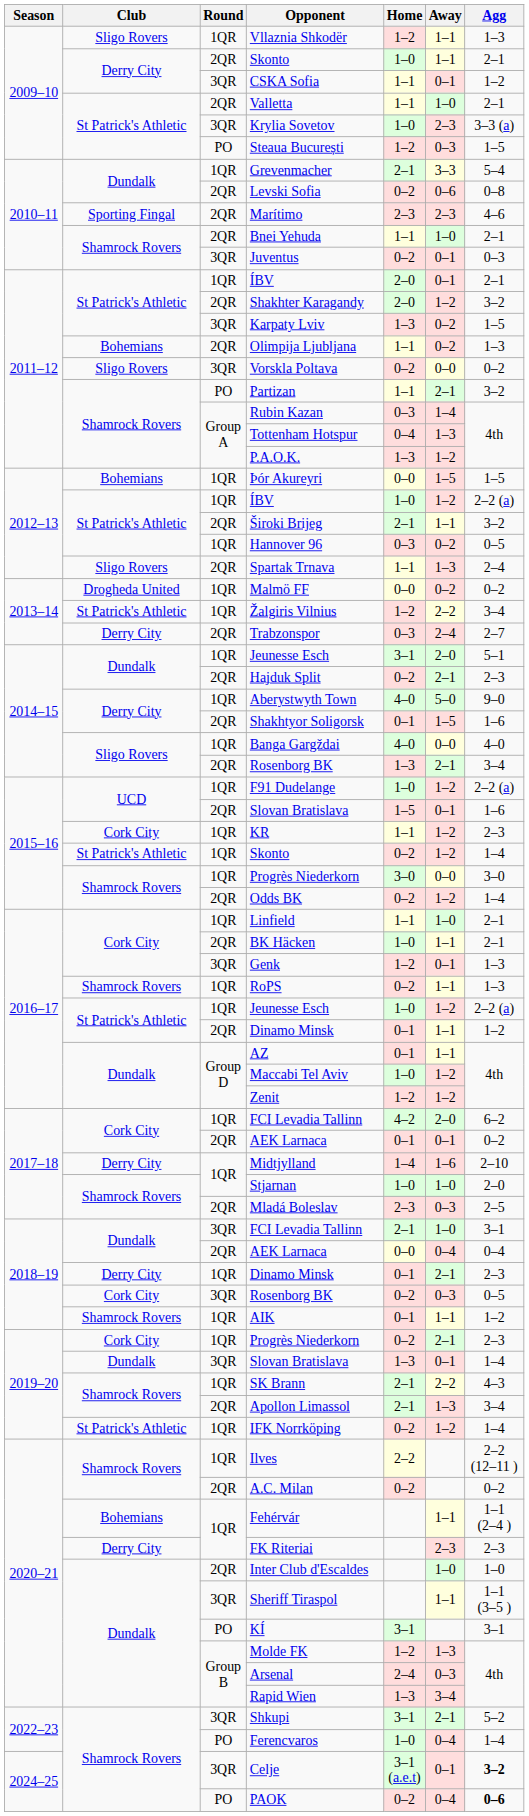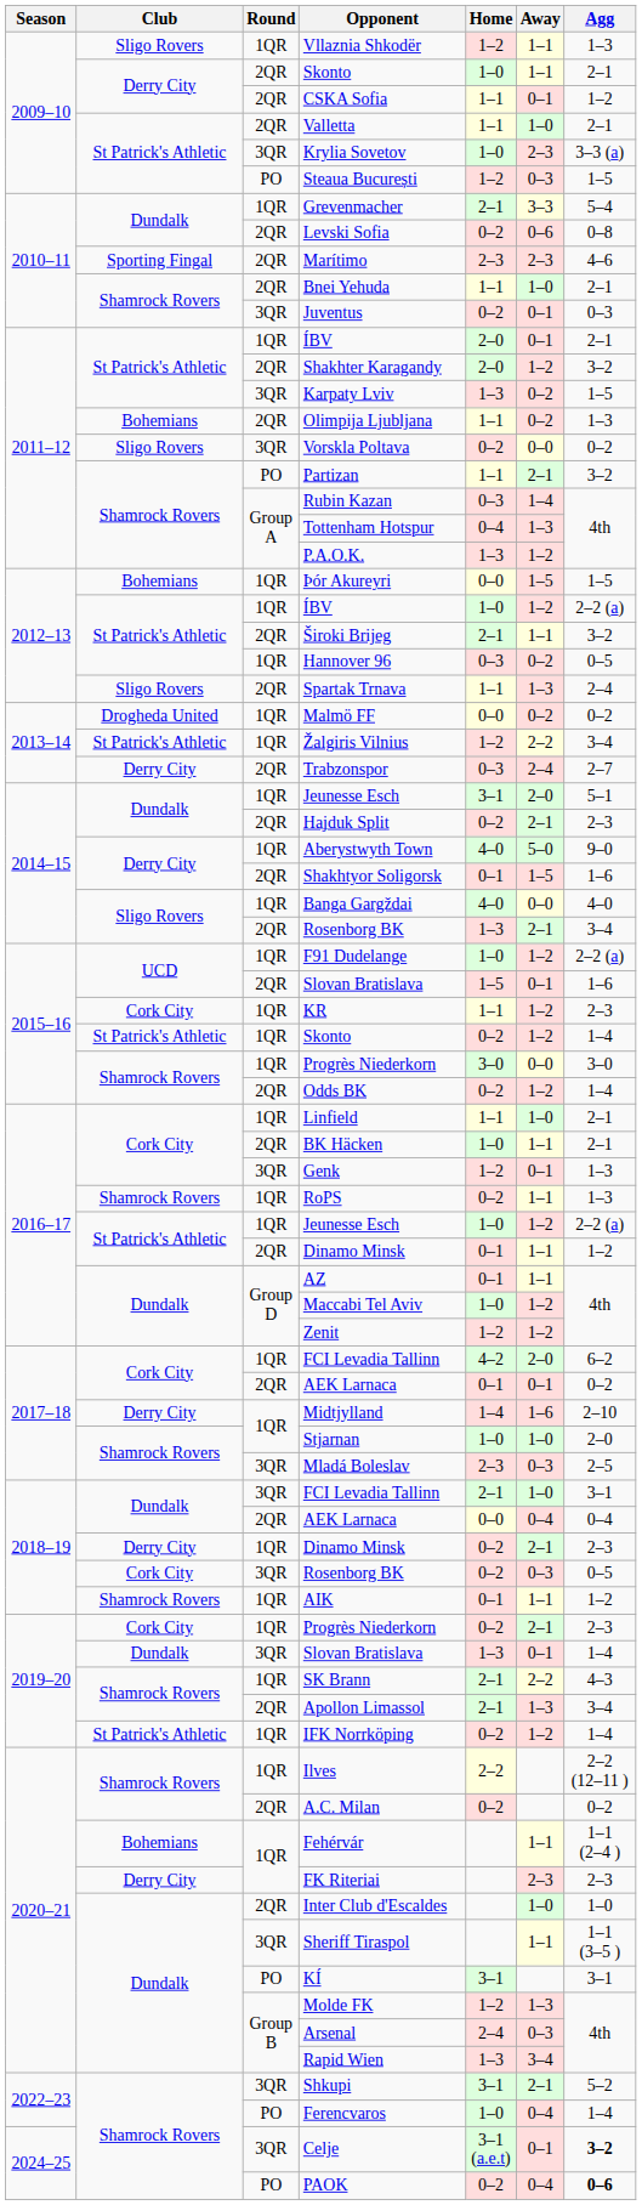 <table class="wikitable sortable mw-collapsible mw-collapsed" style="font-size:100%; text-align: center;">
 <tr>
 <th width="60">Season</th>
 <th width="150">Club</th>
 <th width="30">Round</th>
 <th width="150">Opponent</th>
 <th width="30">Home</th>
 <th width="30">Away</th>
 <th width="60"><a href='#'>Agg</a></th>
 </tr>
 <tr>
 <td rowspan=6><a href='#'>2009–10</a></td>
 <td rowspan=1><a href='#'>Sligo Rovers</a></td>
 <td>1QR</td>
 <td align="left"> <a href='#'>Vllaznia Shkodër</a></td>
 <td bgcolor="#ffdddd">1–2</td>
 <td bgcolor="#ffffdd">1–1</td>
 <td>1–3</td>
 </tr>
 <tr>
 <td rowspan=2><a href='#'>Derry City</a></td>
 <td>2QR</td>
 <td align="left"> <a href='#'>Skonto</a></td>
 <td bgcolor="#ddffdd">1–0</td>
 <td bgcolor="#ffffdd">1–1</td>
 <td>2–1</td>
 </tr>
 <tr>
-<td>3QR</td>
+<td>2QR</td>
 <td align="left"> <a href='#'>CSKA Sofia</a></td>
 <td bgcolor="#ffffdd">1–1</td>
 <td bgcolor="#ffdddd">0–1</td>
 <td>1–2</td>
 </tr>
 <tr>
 <td rowspan=3><a href='#'>St Patrick's Athletic</a></td>
 <td>2QR</td>
 <td align="left"> <a href='#'>Valletta</a></td>
 <td bgcolor="#ffffdd">1–1</td>
 <td bgcolor="#ddffdd">1–0</td>
 <td>2–1</td>
 </tr>
 <tr>
 <td>3QR</td>
 <td align="left"> <a href='#'>Krylia Sovetov</a></td>
 <td bgcolor="#ddffdd">1–0</td>
 <td bgcolor="#ffdddd">2–3</td>
 <td>3–3 (<a href='#'>a</a>)</td>
 </tr>
 <tr>
 <td>PO</td>
 <td align="left"> <a href='#'>Steaua București</a></td>
 <td bgcolor="#ffdddd">1–2</td>
 <td bgcolor="#ffdddd">0–3</td>
 <td>1–5</td>
 </tr>
 <tr>
 <td rowspan=5><a href='#'>2010–11</a></td>
 <td rowspan=2><a href='#'>Dundalk</a></td>
 <td>1QR</td>
 <td align="left"> <a href='#'>Grevenmacher</a></td>
 <td bgcolor="#ddffdd">2–1</td>
 <td bgcolor="#ffffdd">3–3</td>
 <td>5–4</td>
 </tr>
 <tr>
 <td>2QR</td>
 <td align="left"> <a href='#'>Levski Sofia</a></td>
 <td bgcolor="#ffdddd">0–2</td>
 <td bgcolor="#ffdddd">0–6</td>
 <td>0–8</td>
 </tr>
 <tr>
 <td rowspan=1><a href='#'>Sporting Fingal</a></td>
 <td>2QR</td>
 <td align="left"> <a href='#'>Marítimo</a></td>
 <td bgcolor="#ffdddd">2–3</td>
 <td bgcolor="#ffdddd">2–3</td>
 <td>4–6</td>
 </tr>
 <tr>
 <td rowspan=2><a href='#'>Shamrock Rovers</a></td>
 <td>2QR</td>
 <td align="left"> <a href='#'>Bnei Yehuda</a></td>
 <td bgcolor="#ffffdd">1–1</td>
 <td bgcolor="#ddffdd">1–0</td>
 <td>2–1</td>
 </tr>
 <tr>
 <td>3QR</td>
 <td align="left"> <a href='#'>Juventus</a></td>
 <td bgcolor="#ffdddd">0–2</td>
 <td bgcolor="#ffdddd">0–1</td>
 <td>0–3</td>
 </tr>
 <tr>
 <td rowspan=9><a href='#'>2011–12</a></td>
 <td rowspan=3><a href='#'>St Patrick's Athletic</a></td>
 <td>1QR</td>
 <td align="left"> <a href='#'>ÍBV</a></td>
 <td bgcolor="#ddffdd">2–0</td>
 <td bgcolor="#ffdddd">0–1</td>
 <td>2–1</td>
 </tr>
 <tr>
 <td>2QR</td>
 <td align="left"> <a href='#'>Shakhter Karagandy</a></td>
 <td bgcolor="#ddffdd">2–0</td>
 <td bgcolor="#ffdddd">1–2</td>
 <td>3–2</td>
 </tr>
 <tr>
 <td>3QR</td>
 <td align="left"> <a href='#'>Karpaty Lviv</a></td>
 <td bgcolor="#ffdddd">1–3</td>
 <td bgcolor="#ffdddd">0–2</td>
 <td>1–5</td>
 </tr>
 <tr>
 <td rowspan=1><a href='#'>Bohemians</a></td>
 <td>2QR</td>
 <td align="left"> <a href='#'>Olimpija Ljubljana</a></td>
 <td bgcolor="#ffffdd">1–1</td>
 <td bgcolor="#ffdddd">0–2</td>
 <td>1–3</td>
 </tr>
 <tr>
 <td rowspan=1><a href='#'>Sligo Rovers</a></td>
 <td>3QR</td>
 <td align="left"> <a href='#'>Vorskla Poltava</a></td>
 <td bgcolor="#ffdddd">0–2</td>
 <td bgcolor="#ffffdd">0–0</td>
 <td>0–2</td>
 </tr>
 <tr>
 <td rowspan=4><a href='#'>Shamrock Rovers</a></td>
 <td>PO</td>
 <td align="left"> <a href='#'>Partizan</a></td>
 <td bgcolor="#ffffdd">1–1</td>
 <td bgcolor="#ddffdd">2–1</td>
 <td>3–2 </td>
 </tr>
 <tr>
 <td rowspan="3">Group A</td>
 <td align="left"> <a href='#'>Rubin Kazan</a></td>
 <td bgcolor="#ffdddd">0–3</td>
 <td bgcolor="#ffdddd">1–4</td>
 <td rowspan=3 style="text-align:center;">4th</td>
 </tr>
 <tr>
 <td align="left"> <a href='#'>Tottenham Hotspur</a></td>
 <td bgcolor="#ffdddd">0–4</td>
 <td bgcolor="#ffdddd">1–3</td>
 </tr>
 <tr>
 <td align="left"> <a href='#'>P.A.O.K.</a></td>
 <td bgcolor="#ffdddd">1–3</td>
 <td bgcolor="#ffdddd">1–2</td>
 </tr>
 <tr>
 <td rowspan=5><a href='#'>2012–13</a></td>
 <td rowspan=1><a href='#'>Bohemians</a></td>
 <td>1QR</td>
 <td align="left"> <a href='#'>Þór Akureyri</a></td>
 <td bgcolor="#ffffdd">0–0</td>
 <td bgcolor="#ffdddd">1–5</td>
 <td>1–5</td>
 </tr>
 <tr>
 <td rowspan=3><a href='#'>St Patrick's Athletic</a></td>
 <td>1QR</td>
 <td align="left"> <a href='#'>ÍBV</a></td>
 <td bgcolor="#ddffdd">1–0</td>
 <td bgcolor="#ffdddd">1–2</td>
 <td>2–2 (<a href='#'>a</a>) </td>
 </tr>
 <tr>
 <td>2QR</td>
 <td align="left"> <a href='#'>Široki Brijeg</a></td>
 <td bgcolor="#ddFFdd">2–1</td>
 <td bgcolor="#ffffdd">1–1</td>
 <td>3–2 </td>
 </tr>
 <tr>
 <td>1QR</td>
 <td align="left"> <a href='#'>Hannover 96</a></td>
 <td bgcolor="#ffdddd">0–3</td>
 <td bgcolor="#ffdddd">0–2</td>
 <td>0–5</td>
 </tr>
 <tr>
 <td rowspan=1><a href='#'>Sligo Rovers</a></td>
 <td>2QR</td>
 <td align="left"> <a href='#'>Spartak Trnava</a></td>
 <td bgcolor="#ffffdd">1–1</td>
 <td bgcolor="#ffdddd">1–3</td>
 <td>2–4</td>
 </tr>
 <tr>
 <td rowspan=3><a href='#'>2013–14</a></td>
 <td rowspan=1><a href='#'>Drogheda United</a></td>
 <td>1QR</td>
 <td align="left"> <a href='#'>Malmö FF</a></td>
 <td bgcolor="#ffffdd">0–0</td>
 <td bgcolor="#ffdddd">0–2</td>
 <td>0–2</td>
 </tr>
 <tr>
 <td rowspan=1><a href='#'>St Patrick's Athletic</a></td>
 <td>1QR</td>
 <td align="left"> <a href='#'>Žalgiris Vilnius</a></td>
 <td bgcolor="#ffdddd">1–2</td>
 <td bgcolor="#ffffdd">2–2</td>
 <td>3–4</td>
 </tr>
 <tr>
 <td rowspan=1><a href='#'>Derry City</a></td>
 <td>2QR</td>
 <td align="left"> <a href='#'>Trabzonspor</a></td>
 <td bgcolor="#ffdddd">0–3</td>
 <td bgcolor="#ffdddd">2–4</td>
 <td>2–7</td>
 </tr>
 <tr>
 <td rowspan=6><a href='#'>2014–15</a></td>
 <td rowspan=2><a href='#'>Dundalk</a></td>
 <td>1QR</td>
 <td align="left"> <a href='#'>Jeunesse Esch</a></td>
 <td bgcolor="#ddffdd">3–1</td>
 <td bgcolor="#ddffdd">2–0</td>
 <td>5–1</td>
 </tr>
 <tr>
 <td>2QR</td>
 <td align="left"> <a href='#'>Hajduk Split</a></td>
 <td bgcolor="#ffdddd">0–2</td>
 <td bgcolor="#ddffdd">2–1</td>
 <td>2–3</td>
 </tr>
 <tr>
 <td rowspan=2><a href='#'>Derry City</a></td>
 <td>1QR</td>
 <td align="left"> <a href='#'>Aberystwyth Town</a></td>
 <td bgcolor="#ddffdd">4–0</td>
 <td bgcolor="#ddffdd">5–0</td>
 <td>9–0</td>
 </tr>
 <tr>
 <td>2QR</td>
 <td align="left"> <a href='#'>Shakhtyor Soligorsk</a></td>
 <td bgcolor="#ffdddd">0–1</td>
 <td bgcolor="#ffdddd">1–5</td>
 <td>1–6</td>
 </tr>
 <tr>
 <td rowspan=2><a href='#'>Sligo Rovers</a></td>
 <td>1QR</td>
 <td align="left"> <a href='#'>Banga Gargždai</a></td>
 <td bgcolor="#ddffdd">4–0</td>
 <td bgcolor="#ffffdd">0–0</td>
 <td>4–0</td>
 </tr>
 <tr>
 <td>2QR</td>
 <td align="left"> <a href='#'>Rosenborg BK</a></td>
 <td bgcolor="#ffdddd">1–3</td>
 <td bgcolor="#ddffdd">2–1</td>
 <td>3–4</td>
 </tr>
 <tr>
 <td rowspan=6><a href='#'>2015–16</a></td>
 <td rowspan=2><a href='#'>UCD</a></td>
 <td>1QR</td>
 <td align="left"> <a href='#'>F91 Dudelange</a></td>
 <td bgcolor="#ddffdd">1–0</td>
 <td bgcolor="#ffdddd">1–2</td>
 <td>2–2 (<a href='#'>a</a>)</td>
 </tr>
 <tr>
 <td>2QR</td>
 <td align="left"> <a href='#'>Slovan Bratislava</a></td>
 <td bgcolor="#ffdddd">1–5</td>
 <td bgcolor="#ffdddd">0–1</td>
 <td>1–6</td>
 </tr>
 <tr>
 <td rowspan=1><a href='#'>Cork City</a></td>
 <td>1QR</td>
 <td align="left"> <a href='#'>KR</a></td>
 <td bgcolor="#ffffdd">1–1</td>
 <td bgcolor="#ffdddd">1–2</td>
 <td>2–3 </td>
 </tr>
 <tr>
 <td rowspan=1><a href='#'>St Patrick's Athletic</a></td>
 <td>1QR</td>
 <td align="left"> <a href='#'>Skonto</a></td>
 <td bgcolor="#ffdddd">0–2</td>
 <td bgcolor="#ffdddd">1–2</td>
 <td>1–4</td>
 </tr>
 <tr>
 <td rowspan=2><a href='#'>Shamrock Rovers</a></td>
 <td>1QR</td>
 <td align="left"> <a href='#'>Progrès Niederkorn</a></td>
 <td bgcolor="#ddffdd">3–0</td>
 <td bgcolor="#ffffdd">0–0</td>
 <td>3–0</td>
 </tr>
 <tr>
 <td>2QR</td>
 <td align="left"> <a href='#'>Odds BK</a></td>
 <td bgcolor="#ffdddd">0–2</td>
 <td bgcolor="#ffdddd">1–2</td>
 <td>1–4</td>
 </tr>
 <tr>
 <td rowspan=9><a href='#'>2016–17</a></td>
 <td rowspan=3><a href='#'>Cork City</a></td>
 <td>1QR</td>
 <td align="left"> <a href='#'>Linfield</a></td>
 <td bgcolor="#ffffdd">1–1</td>
 <td bgcolor="#ddffdd">1–0</td>
 <td>2–1</td>
 </tr>
 <tr>
 <td>2QR</td>
 <td align="left"> <a href='#'>BK Häcken</a></td>
 <td bgcolor="#ddffdd">1–0</td>
 <td bgcolor="#ffffdd">1–1</td>
 <td>2–1</td>
 </tr>
 <tr>
 <td>3QR</td>
 <td align="left"> <a href='#'>Genk</a></td>
 <td bgcolor="#ffdddd">1–2</td>
 <td bgcolor="#ffdddd">0–1</td>
 <td>1–3</td>
 </tr>
 <tr>
 <td rowspan=1><a href='#'>Shamrock Rovers</a></td>
 <td>1QR</td>
 <td align="left"> <a href='#'>RoPS</a></td>
 <td bgcolor="#ffdddd">0–2</td>
 <td bgcolor="#ffffdd">1–1</td>
 <td>1–3</td>
 </tr>
 <tr>
 <td rowspan=2><a href='#'>St Patrick's Athletic</a></td>
 <td>1QR</td>
 <td align="left"> <a href='#'>Jeunesse Esch</a></td>
 <td bgcolor="#ddffdd">1–0</td>
 <td bgcolor="#ffdddd">1–2</td>
 <td>2–2 (<a href='#'>a</a>)</td>
 </tr>
 <tr>
 <td>2QR</td>
 <td align="left"> <a href='#'>Dinamo Minsk</a></td>
 <td bgcolor="#ffdddd">0–1</td>
 <td bgcolor="#ffffdd">1–1</td>
 <td>1–2</td>
 </tr>
 <tr>
 <td rowspan=3><a href='#'>Dundalk</a></td>
 <td rowspan="3">Group D</td>
 <td align="left"> <a href='#'>AZ</a></td>
 <td bgcolor="#ffdddd">0–1</td>
 <td bgcolor="#ffffdd">1–1</td>
 <td rowspan=3 style="text-align:center;">4th</td>
 </tr>
 <tr>
 <td align="left"> <a href='#'>Maccabi Tel Aviv</a></td>
 <td bgcolor="#DDffdd">1–0</td>
 <td bgcolor="#ffdddd">1–2</td>
 </tr>
 <tr>
 <td align="left"> <a href='#'>Zenit</a></td>
 <td bgcolor="#ffdddd">1–2</td>
 <td bgcolor="#ffdddd">1–2</td>
 </tr>
 <tr>
 <td rowspan=5><a href='#'>2017–18</a></td>
 <td rowspan=2><a href='#'>Cork City</a></td>
 <td>1QR</td>
 <td align="left"> <a href='#'>FCI Levadia Tallinn</a></td>
 <td bgcolor="#ddffdd">4–2</td>
 <td bgcolor="#ddffdd">2–0</td>
 <td>6–2</td>
 </tr>
 <tr>
 <td>2QR</td>
 <td align="left"> <a href='#'>AEK Larnaca</a></td>
 <td bgcolor="#ffdddd">0–1</td>
 <td bgcolor="#ffdddd">0–1</td>
 <td>0–2</td>
 </tr>
 <tr>
 <td rowspan=1><a href='#'>Derry City</a></td>
 <td rowspan="2">1QR</td>
 <td align="left"> <a href='#'>Midtjylland</a></td>
 <td bgcolor="#ffdddd">1–4</td>
 <td bgcolor="#ffdddd">1–6</td>
 <td>2–10</td>
 </tr>
 <tr>
 <td rowspan=2><a href='#'>Shamrock Rovers</a></td>
 <td align="left"> <a href='#'>Stjarnan</a></td>
 <td bgcolor="#ddffdd">1–0</td>
 <td bgcolor="#ddffdd">1–0</td>
 <td>2–0</td>
 </tr>
 <tr>
-<td>2QR</td>
+<td>3QR</td>
 <td align="left"> <a href='#'>Mladá Boleslav</a></td>
 <td bgcolor="#ffdddd">2–3</td>
 <td bgcolor="#ffdddd">0–3</td>
 <td>2–5</td>
 </tr>
 <tr>
 <td rowspan=5><a href='#'>2018–19</a></td>
 <td rowspan=2><a href='#'>Dundalk</a></td>
 <td>3QR</td>
 <td align="left"> <a href='#'>FCI Levadia Tallinn</a></td>
 <td bgcolor="#ddffdd">2–1</td>
 <td bgcolor="#ddffdd">1–0</td>
 <td>3–1</td>
 </tr>
 <tr>
 <td>2QR</td>
 <td align="left"> <a href='#'>AEK Larnaca</a></td>
 <td bgcolor="#ffffdd">0–0</td>
 <td bgcolor="#ffdddd">0–4</td>
 <td>0–4</td>
 </tr>
 <tr>
 <td rowspan="1"><a href='#'>Derry City</a></td>
 <td>1QR</td>
 <td align="left"> <a href='#'>Dinamo Minsk</a></td>
-<td bgcolor="#ffdddd">0–1</td>
+<td bgcolor="#ffdddd">0–2</td>
 <td bgcolor="#ddffdd">2–1</td>
 <td>2–3</td>
 </tr>
 <tr>
 <td rowspan="1"><a href='#'>Cork City</a></td>
 <td>3QR</td>
 <td align="left"> <a href='#'>Rosenborg BK</a></td>
 <td bgcolor="#ffdddd">0–2</td>
 <td bgcolor="#ffdddd">0–3</td>
 <td>0–5</td>
 </tr>
 <tr>
 <td rowspan=1><a href='#'>Shamrock Rovers</a></td>
 <td>1QR</td>
 <td align="left"> <a href='#'>AIK</a></td>
 <td bgcolor="#ffdddd">0–1</td>
 <td bgcolor="#ffffdd">1–1</td>
 <td>1–2 </td>
 </tr>
 <tr>
 <td rowspan=5><a href='#'>2019–20</a></td>
 <td rowspan=1><a href='#'>Cork City</a></td>
 <td>1QR</td>
 <td align="left"> <a href='#'>Progrès Niederkorn</a></td>
 <td bgcolor="#ffdddd">0–2</td>
 <td bgcolor="#ddffdd">2–1</td>
 <td>2–3</td>
 </tr>
 <tr>
 <td><a href='#'>Dundalk</a></td>
 <td>3QR</td>
 <td align="left"> <a href='#'>Slovan Bratislava</a></td>
 <td bgcolor="#ffdddd">1–3</td>
 <td bgcolor="#ffdddd">0–1</td>
 <td>1–4</td>
 </tr>
 <tr>
 <td rowspan=2><a href='#'>Shamrock Rovers</a></td>
 <td>1QR</td>
 <td align="left"> <a href='#'>SK Brann</a></td>
 <td bgcolor="#ddffdd">2–1</td>
 <td bgcolor="#ffffdd">2–2</td>
 <td>4–3</td>
 </tr>
 <tr>
 <td>2QR</td>
 <td align="left"> <a href='#'>Apollon Limassol</a></td>
 <td bgcolor="#ddffdd">2–1</td>
 <td bgcolor="#ffdddd">1–3</td>
 <td>3–4 </td>
 </tr>
 <tr>
 <td rowspan=1><a href='#'>St Patrick's Athletic</a></td>
 <td>1QR</td>
 <td align="left"> <a href='#'>IFK Norrköping</a></td>
 <td bgcolor="#ffdddd">0–2</td>
 <td bgcolor="#ffdddd">1–2</td>
 <td>1–4</td>
 </tr>
 <tr>
 <td rowspan=10><a href='#'>2020–21</a></td>
 <td rowspan=2><a href='#'>Shamrock Rovers</a></td>
 <td>1QR</td>
 <td align="left"> <a href='#'>Ilves</a></td>
 <td bgcolor="#ffffdd">2–2</td>
 <td></td>
 <td>2–2<br>(12–11 )</td>
 </tr>
 <tr>
 <td>2QR</td>
 <td align="left"> <a href='#'>A.C. Milan</a></td>
 <td bgcolor="#ffdddd">0–2</td>
 <td></td>
 <td>0–2</td>
 </tr>
 <tr>
 <td rowspan=1><a href='#'>Bohemians</a></td>
 <td rowspan="2">1QR</td>
 <td align="left"> <a href='#'>Fehérvár</a></td>
 <td></td>
 <td bgcolor="#ffffdd">1–1</td>
 <td>1–1<br>(2–4 )</td>
 </tr>
 <tr>
 <td rowspan=1><a href='#'>Derry City</a></td>
 <td align="left"> <a href='#'>FK Riteriai</a></td>
 <td></td>
 <td bgcolor="#ffdddd">2–3</td>
 <td>2–3 </td>
 </tr>
 <tr>
 <td rowspan=6><a href='#'>Dundalk</a></td>
 <td>2QR</td>
 <td align="left"> <a href='#'>Inter Club d'Escaldes</a></td>
 <td></td>
 <td bgcolor="#ddffdd">1–0</td>
 <td>1–0</td>
 </tr>
 <tr>
 <td>3QR</td>
 <td align="left"> <a href='#'>Sheriff Tiraspol</a></td>
 <td></td>
 <td bgcolor="#ffffdd">1–1</td>
 <td>1–1<br>(3–5 )</td>
 </tr>
 <tr>
 <td>PO</td>
 <td align="left"> <a href='#'>KÍ</a></td>
 <td bgcolor="#ddffdd">3–1</td>
 <td></td>
 <td>3–1</td>
 </tr>
 <tr>
 <td rowspan="3">Group B</td>
 <td align="left"> <a href='#'>Molde FK</a></td>
 <td bgcolor="#ffdddd">1–2</td>
 <td bgcolor="#ffdddd">1–3</td>
 <td rowspan=3 style="text-align:center;">4th</td>
 </tr>
 <tr>
 <td align="left"> <a href='#'>Arsenal</a></td>
 <td bgcolor="#ffdddd">2–4</td>
 <td bgcolor="#ffdddd">0–3</td>
 </tr>
 <tr>
 <td align="left"> <a href='#'>Rapid Wien</a></td>
 <td bgcolor="#ffdddd">1–3</td>
 <td bgcolor="#ffdddd">3–4</td>
 </tr>
 <tr>
 <td rowspan=2><a href='#'>2022–23</a></td>
 <td rowspan="4"><a href='#'>Shamrock Rovers</a></td>
 <td>3QR</td>
 <td align="left"> <a href='#'>Shkupi</a></td>
 <td bgcolor="#ddffdd">3–1</td>
 <td bgcolor="#ddffdd">2–1</td>
 <td>5–2</td>
 </tr>
 <tr>
 <td>PO</td>
 <td align="left"> <a href='#'>Ferencvaros</a></td>
 <td bgcolor="#ddffdd">1–0</td>
 <td bgcolor="#ffdddd">0–4</td>
 <td>1–4</td>
 </tr>
 <tr>
 <td rowspan=2><a href='#'>2024–25</a></td>
 <td>3QR</td>
 <td align="left"> <a href='#'>Celje</a></td>
 <td bgcolor="#ddffdd" style="text-align:center;">3–1 (<a href='#'>a.e.t</a>)</td>
 <td bgcolor="#ffdddd" style="text-align:center;">0–1</td>
 <td><strong>3–2</strong></td>
 </tr>
 <tr>
 <td>PO</td>
 <td align="left"> <a href='#'>PAOK</a></td>
 <td bgcolor="#ffdddd" style="text-align:center;">0–2</td>
 <td bgcolor="#ffdddd" style="text-align:center;">0–4</td>
 <td><strong>0–6</strong></td>
 </tr>
 </table>
